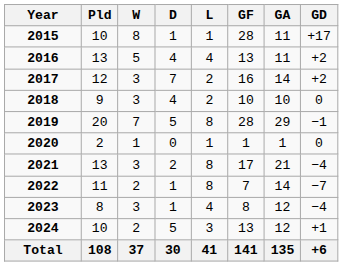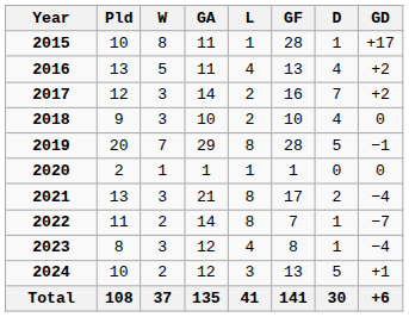 <table class="wikitable" style="text-align: center;">
 <tr>
 <th width=70>Year</th>
 <th width=30>Pld</th>
 <th width=30>W</th>
-<th width=30>D</th>
+<th width=30>GA</th>
 <th width=30>L</th>
 <th width=30>GF</th>
-<th width=30>GA</th>
+<th width=30>D</th>
 <th width=30>GD</th>
 </tr>
 <tr>
 <td><strong>2015</strong></td>
 <td>10</td>
 <td>8</td>
-<td>1</td>
+<td>11</td>
 <td>1</td>
 <td>28</td>
-<td>11</td>
+<td>1</td>
 <td>+17</td>
 </tr>
 <tr>
 <td><strong>2016</strong></td>
 <td>13</td>
 <td>5</td>
-<td>4</td>
+<td>11</td>
 <td>4</td>
 <td>13</td>
-<td>11</td>
+<td>4</td>
 <td>+2</td>
 </tr>
 <tr>
 <td><strong>2017</strong></td>
 <td>12</td>
 <td>3</td>
-<td>7</td>
+<td>14</td>
 <td>2</td>
 <td>16</td>
-<td>14</td>
+<td>7</td>
 <td>+2</td>
 </tr>
 <tr>
 <td><strong>2018</strong></td>
 <td>9</td>
 <td>3</td>
-<td>4</td>
+<td>10</td>
 <td>2</td>
 <td>10</td>
-<td>10</td>
+<td>4</td>
 <td>0</td>
 </tr>
 <tr>
 <td><strong>2019</strong></td>
 <td>20</td>
 <td>7</td>
-<td>5</td>
+<td>29</td>
 <td>8</td>
 <td>28</td>
-<td>29</td>
+<td>5</td>
 <td>−1</td>
 </tr>
 <tr>
 <td><strong>2020</strong></td>
 <td>2</td>
 <td>1</td>
-<td>0</td>
 <td>1</td>
 <td>1</td>
 <td>1</td>
+<td>0</td>
 <td>0</td>
 </tr>
 <tr>
 <td><strong>2021</strong></td>
 <td>13</td>
 <td>3</td>
-<td>2</td>
+<td>21</td>
 <td>8</td>
 <td>17</td>
-<td>21</td>
+<td>2</td>
 <td>−4</td>
 </tr>
 <tr>
 <td><strong>2022</strong></td>
 <td>11</td>
 <td>2</td>
-<td>1</td>
+<td>14</td>
 <td>8</td>
 <td>7</td>
-<td>14</td>
+<td>1</td>
 <td>−7</td>
 </tr>
 <tr>
 <td><strong>2023</strong></td>
 <td>8</td>
 <td>3</td>
-<td>1</td>
+<td>12</td>
 <td>4</td>
 <td>8</td>
-<td>12</td>
+<td>1</td>
 <td>−4</td>
 </tr>
 <tr>
 <td><strong>2024</strong></td>
 <td>10</td>
 <td>2</td>
-<td>5</td>
+<td>12</td>
 <td>3</td>
 <td>13</td>
-<td>12</td>
+<td>5</td>
 <td>+1</td>
 </tr>
 <tr>
 <th>Total</th>
 <th>108</th>
 <th>37</th>
-<th>30</th>
+<th>135</th>
 <th>41</th>
 <th>141</th>
-<th>135</th>
+<th>30</th>
 <th>+6</th>
 </tr>
 </table>
